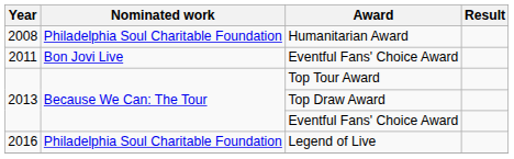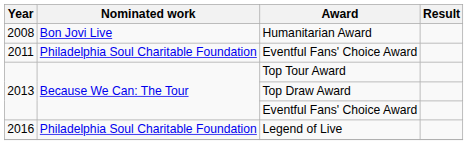 <table class="wikitable">
 <tr>
 <th>Year</th>
 <th>Nominated work</th>
 <th>Award</th>
 <th>Result</th>
 </tr>
 <tr>
 <td style="text-align:center;">2008</td>
-<td><a href='#'>Philadelphia Soul Charitable Foundation</a></td>
+<td><a href='#'>Bon Jovi Live</a></td>
 <td>Humanitarian Award</td>
 <td></td>
 </tr>
 <tr>
 <td style="text-align:center;">2011</td>
-<td><a href='#'>Bon Jovi Live</a></td>
+<td><a href='#'>Philadelphia Soul Charitable Foundation</a></td>
 <td>Eventful Fans' Choice Award</td>
 <td></td>
 </tr>
 <tr>
 <td style="text-align:center;" rowspan="3">2013</td>
 <td rowspan="3"><a href='#'>Because We Can: The Tour</a></td>
 <td>Top Tour Award</td>
 <td></td>
 </tr>
 <tr>
 <td>Top Draw Award</td>
 <td></td>
 </tr>
 <tr>
 <td>Eventful Fans' Choice Award</td>
 <td></td>
 </tr>
 <tr>
 <td>2016</td>
 <td><a href='#'>Philadelphia Soul Charitable Foundation</a></td>
 <td>Legend of Live</td>
 <td></td>
 </tr>
 <tr>
 </tr>
 </table>
